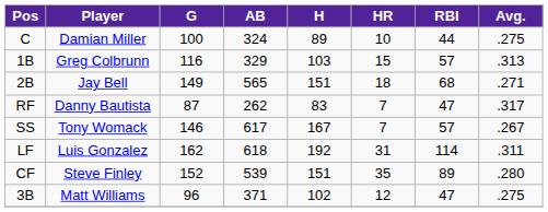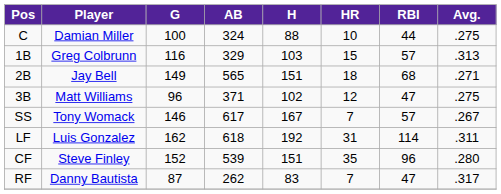 <table class="wikitable sortable">
 <tr>
 <th style="background:#522398;color:white;" width="5%">Pos</th>
 <th style="background:#522398;color:white;" width="16%">Player</th>
 <th style="background:#522398;color:white;" width="9%">G</th>
 <th style="background:#522398;color:white;" width="9%">AB</th>
 <th style="background:#522398;color:white;" width="9%">H</th>
 <th style="background:#522398;color:white;" width="9%">HR</th>
 <th style="background:#522398;color:white;" width="9%">RBI</th>
 <th style="background:#522398;color:white;" width="9%">Avg.</th>
 </tr>
 <tr align="center">
 <td>C</td>
 <td><a href='#'>Damian Miller</a></td>
 <td>100</td>
 <td>324</td>
-<td>89</td>
+<td>88</td>
 <td>10</td>
 <td>44</td>
 <td>.275</td>
 </tr>
 <tr align="center">
 <td>1B</td>
 <td><a href='#'>Greg Colbrunn</a></td>
 <td>116</td>
 <td>329</td>
 <td>103</td>
 <td>15</td>
 <td>57</td>
 <td>.313</td>
 </tr>
 <tr align="center">
 <td>2B</td>
 <td><a href='#'>Jay Bell</a></td>
 <td>149</td>
 <td>565</td>
 <td>151</td>
 <td>18</td>
 <td>68</td>
 <td>.271</td>
 </tr>
 <tr align="center">
-<td>RF</td>
-<td><a href='#'>Danny Bautista</a></td>
-<td>87</td>
-<td>262</td>
-<td>83</td>
-<td>7</td>
+<td>3B</td>
+<td><a href='#'>Matt Williams</a></td>
+<td>96</td>
+<td>371</td>
+<td>102</td>
+<td>12</td>
 <td>47</td>
-<td>.317</td>
+<td>.275</td>
 </tr>
 <tr align="center">
 <td>SS</td>
 <td><a href='#'>Tony Womack</a></td>
 <td>146</td>
 <td>617</td>
 <td>167</td>
 <td>7</td>
 <td>57</td>
 <td>.267</td>
 </tr>
 <tr align="center">
 <td>LF</td>
 <td><a href='#'>Luis Gonzalez</a></td>
 <td>162</td>
 <td>618</td>
 <td>192</td>
 <td>31</td>
 <td>114</td>
 <td>.311</td>
 </tr>
 <tr align="center">
 <td>CF</td>
 <td><a href='#'>Steve Finley</a></td>
 <td>152</td>
 <td>539</td>
 <td>151</td>
 <td>35</td>
-<td>89</td>
+<td>96</td>
 <td>.280</td>
 </tr>
 <tr align="center">
-<td>3B</td>
-<td><a href='#'>Matt Williams</a></td>
-<td>96</td>
-<td>371</td>
-<td>102</td>
-<td>12</td>
+<td>RF</td>
+<td><a href='#'>Danny Bautista</a></td>
+<td>87</td>
+<td>262</td>
+<td>83</td>
+<td>7</td>
 <td>47</td>
-<td>.275</td>
+<td>.317</td>
 </tr>
 <tr align="center">
 </tr>
 </table>
